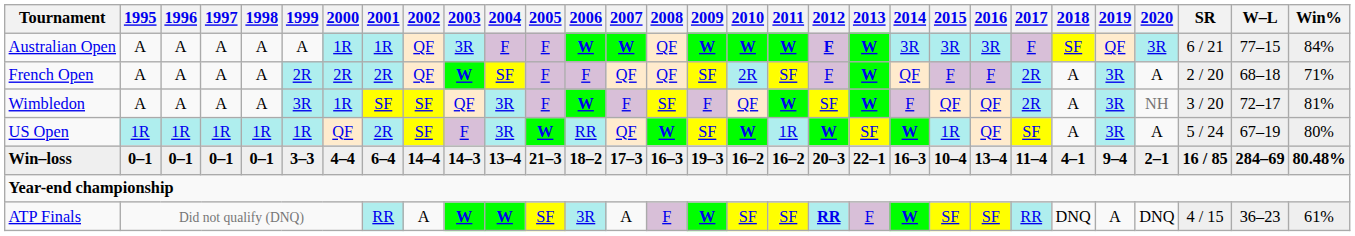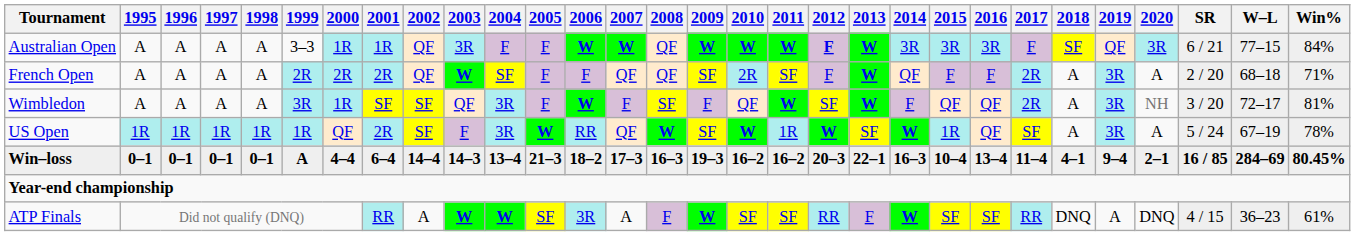 <table class=wikitable style=text-align:center;font-size:75%>
 <tr>
 <th>Tournament</th>
 <th><a href='#'>1995</a></th>
 <th><a href='#'>1996</a></th>
 <th><a href='#'>1997</a></th>
 <th><a href='#'>1998</a></th>
 <th><a href='#'>1999</a></th>
 <th><a href='#'>2000</a></th>
 <th><a href='#'>2001</a></th>
 <th><a href='#'>2002</a></th>
 <th><a href='#'>2003</a></th>
 <th><a href='#'>2004</a></th>
 <th><a href='#'>2005</a></th>
 <th><a href='#'>2006</a></th>
 <th><a href='#'>2007</a></th>
 <th><a href='#'>2008</a></th>
 <th><a href='#'>2009</a></th>
 <th><a href='#'>2010</a></th>
 <th><a href='#'>2011</a></th>
 <th><a href='#'>2012</a></th>
 <th><a href='#'>2013</a></th>
 <th><a href='#'>2014</a></th>
 <th><a href='#'>2015</a></th>
 <th><a href='#'>2016</a></th>
 <th><a href='#'>2017</a></th>
 <th><a href='#'>2018</a></th>
 <th><a href='#'>2019</a></th>
 <th><a href='#'>2020</a></th>
 <th>SR</th>
 <th>W–L</th>
 <th>Win%</th>
 </tr>
 <tr>
 <td align=left><a href='#'>Australian Open</a></td>
 <td>A</td>
 <td>A</td>
 <td>A</td>
 <td>A</td>
-<td>A</td>
+<td>3–3</td>
 <td bgcolor=afeeee><a href='#'>1R</a></td>
 <td bgcolor=afeeee><a href='#'>1R</a></td>
 <td bgcolor=ffebcd><a href='#'>QF</a></td>
 <td bgcolor=afeeee><a href='#'>3R</a></td>
 <td bgcolor=thistle><a href='#'>F</a></td>
 <td bgcolor=thistle><a href='#'>F</a></td>
 <td bgcolor=lime><a href='#'><strong>W</strong></a></td>
 <td bgcolor=lime><a href='#'><strong>W</strong></a></td>
 <td bgcolor=ffebcd><a href='#'>QF</a></td>
 <td bgcolor=lime><a href='#'><strong>W</strong></a></td>
 <td bgcolor=lime><a href='#'><strong>W</strong></a></td>
 <td bgcolor=lime><a href='#'><strong>W</strong></a></td>
 <td bgcolor=thistle><strong><a href='#'>F</a></strong></td>
 <td bgcolor=lime><a href='#'><strong>W</strong></a></td>
 <td bgcolor=afeeee><a href='#'>3R</a></td>
 <td bgcolor=afeeee><a href='#'>3R</a></td>
 <td bgcolor=afeeee><a href='#'>3R</a></td>
 <td bgcolor=thistle><a href='#'>F</a></td>
 <td bgcolor=yellow><a href='#'>SF</a></td>
 <td bgcolor=ffebcd><a href='#'>QF</a></td>
 <td bgcolor=afeeee><a href='#'>3R</a></td>
 <td style="background:#efefef;">6 / 21</td>
 <td style="background:#efefef;">77–15</td>
 <td style="background:#efefef;">84%</td>
 </tr>
 <tr>
 <td align=left><a href='#'>French Open</a></td>
 <td>A</td>
 <td>A</td>
 <td>A</td>
 <td>A</td>
 <td bgcolor=afeeee><a href='#'>2R</a></td>
 <td bgcolor=afeeee><a href='#'>2R</a></td>
 <td bgcolor=afeeee><a href='#'>2R</a></td>
 <td bgcolor=ffebcd><a href='#'>QF</a></td>
 <td bgcolor=lime><a href='#'><strong>W</strong></a></td>
 <td bgcolor=yellow><a href='#'>SF</a></td>
 <td bgcolor=thistle><a href='#'>F</a></td>
 <td bgcolor=thistle><a href='#'>F</a></td>
 <td bgcolor=ffebcd><a href='#'>QF</a></td>
 <td bgcolor=ffebcd><a href='#'>QF</a></td>
 <td bgcolor=yellow><a href='#'>SF</a></td>
 <td bgcolor=afeeee><a href='#'>2R</a></td>
 <td bgcolor=yellow><a href='#'>SF</a></td>
 <td bgcolor=thistle><a href='#'>F</a></td>
 <td bgcolor=lime><a href='#'><strong>W</strong></a></td>
 <td bgcolor=ffebcd><a href='#'>QF</a></td>
 <td bgcolor=thistle><a href='#'>F</a></td>
 <td bgcolor=thistle><a href='#'>F</a></td>
 <td bgcolor=afeeee><a href='#'>2R</a></td>
 <td>A</td>
 <td bgcolor=afeeee><a href='#'>3R</a></td>
 <td>A</td>
 <td style="background:#efefef;">2 / 20</td>
 <td style="background:#efefef;">68–18</td>
 <td style="background:#efefef;">71%</td>
 </tr>
 <tr>
 <td align=left><a href='#'>Wimbledon</a></td>
 <td>A</td>
 <td>A</td>
 <td>A</td>
 <td>A</td>
 <td bgcolor=afeeee><a href='#'>3R</a></td>
 <td bgcolor=afeeee><a href='#'>1R</a></td>
 <td bgcolor=yellow><a href='#'>SF</a></td>
 <td bgcolor=yellow><a href='#'>SF</a></td>
 <td bgcolor=ffebcd><a href='#'>QF</a></td>
 <td bgcolor=afeeee><a href='#'>3R</a></td>
 <td bgcolor=thistle><a href='#'>F</a></td>
 <td bgcolor=lime><a href='#'><strong>W</strong></a></td>
 <td bgcolor=thistle><a href='#'>F</a></td>
 <td bgcolor=yellow><a href='#'>SF</a></td>
 <td bgcolor=thistle><a href='#'>F</a></td>
 <td bgcolor=ffebcd><a href='#'>QF</a></td>
 <td bgcolor=lime><a href='#'><strong>W</strong></a></td>
 <td bgcolor=yellow><a href='#'>SF</a></td>
 <td bgcolor=lime><a href='#'><strong>W</strong></a></td>
 <td bgcolor=thistle><a href='#'>F</a></td>
 <td bgcolor=ffebcd><a href='#'>QF</a></td>
 <td bgcolor=ffebcd><a href='#'>QF</a></td>
 <td bgcolor=afeeee><a href='#'>2R</a></td>
 <td>A</td>
 <td bgcolor=afeeee><a href='#'>3R</a></td>
 <td style="color:#767676;">NH</td>
 <td style="background:#efefef;">3 / 20</td>
 <td style="background:#efefef;">72–17</td>
 <td style="background:#efefef;">81%</td>
 </tr>
 <tr>
 <td align=left><a href='#'>US Open</a></td>
 <td bgcolor=afeeee><a href='#'>1R</a></td>
 <td bgcolor=afeeee><a href='#'>1R</a></td>
 <td bgcolor=afeeee><a href='#'>1R</a></td>
 <td bgcolor=afeeee><a href='#'>1R</a></td>
 <td bgcolor=afeeee><a href='#'>1R</a></td>
 <td bgcolor=ffebcd><a href='#'>QF</a></td>
 <td bgcolor=afeeee><a href='#'>2R</a></td>
 <td bgcolor=yellow><a href='#'>SF</a></td>
 <td bgcolor=thistle><a href='#'>F</a></td>
 <td bgcolor=afeeee><a href='#'>3R</a></td>
 <td bgcolor=lime><a href='#'><strong>W</strong></a></td>
 <td bgcolor=afeeee><a href='#'>RR</a></td>
 <td bgcolor=ffebcd><a href='#'>QF</a></td>
 <td bgcolor=lime><a href='#'><strong>W</strong></a></td>
 <td bgcolor=yellow><a href='#'>SF</a></td>
 <td bgcolor=lime><a href='#'><strong>W</strong></a></td>
 <td bgcolor=afeeee><a href='#'>1R</a></td>
 <td bgcolor=lime><a href='#'><strong>W</strong></a></td>
 <td bgcolor=yellow><a href='#'>SF</a></td>
 <td bgcolor=lime><a href='#'><strong>W</strong></a></td>
 <td bgcolor=afeeee><a href='#'>1R</a></td>
 <td bgcolor=ffebcd><a href='#'>QF</a></td>
 <td bgcolor=yellow><a href='#'>SF</a></td>
 <td>A</td>
 <td bgcolor=afeeee><a href='#'>3R</a></td>
 <td>A</td>
 <td style="background:#efefef;">5 / 24</td>
 <td style="background:#efefef;">67–19</td>
-<td style="background:#efefef;">80%</td>
+<td style="background:#efefef;">78%</td>
 </tr>
 <tr style="font-weight:bold; background:#efefef;">
 <td style=text-align:left>Win–loss</td>
 <td>0–1</td>
 <td>0–1</td>
 <td>0–1</td>
 <td>0–1</td>
-<td>3–3</td>
+<td>A</td>
 <td>4–4</td>
 <td>6–4</td>
 <td>14–4</td>
 <td>14–3</td>
 <td>13–4</td>
 <td>21–3</td>
 <td>18–2</td>
 <td>17–3</td>
 <td>16–3</td>
 <td>19–3</td>
 <td>16–2</td>
 <td>16–2</td>
 <td>20–3</td>
 <td>22–1</td>
 <td>16–3</td>
 <td>10–4</td>
 <td>13–4</td>
 <td>11–4</td>
 <td>4–1</td>
 <td>9–4</td>
 <td>2–1</td>
 <td style="background:#efefef;">16 / 85</td>
 <td style="background:#efefef;">284–69</td>
-<td style="background:#efefef;">80.48%</td>
+<td style="background:#efefef;">80.45%</td>
 </tr>
 <tr>
 <td colspan="35" align="left"><strong>Year-end championship</strong></td>
 </tr>
 <tr>
 <td align=left><a href='#'>ATP Finals</a></td>
 <td colspan=6 style=color:#767676><small>Did not qualify (DNQ)</small></td>
 <td bgcolor=afeeee><a href='#'>RR</a></td>
 <td>A</td>
 <td bgcolor=lime><strong><a href='#'>W</a></strong></td>
 <td bgcolor=lime><strong><a href='#'>W</a></strong></td>
 <td bgcolor=yellow><a href='#'>SF</a></td>
 <td bgcolor=afeeee><a href='#'>3R</a></td>
 <td>A</td>
 <td bgcolor=thistle><a href='#'>F</a></td>
 <td bgcolor=lime><strong><a href='#'>W</a></strong></td>
 <td bgcolor=yellow><a href='#'>SF</a></td>
 <td bgcolor=yellow><a href='#'>SF</a></td>
-<td bgcolor=afeeee><strong><a href='#'>RR</a></strong></td>
+<td bgcolor=afeeee><a href='#'>RR</a></td>
 <td bgcolor=thistle><a href='#'>F</a></td>
 <td bgcolor=lime><strong><a href='#'>W</a></strong></td>
 <td bgcolor=yellow><a href='#'>SF</a></td>
 <td bgcolor=yellow><a href='#'>SF</a></td>
 <td bgcolor=afeeee><a href='#'>RR</a></td>
 <td>DNQ</td>
 <td>A</td>
 <td>DNQ</td>
 <td style="background:#efefef;">4 / 15</td>
 <td style="background:#efefef;">36–23</td>
 <td style="background:#efefef;">61%</td>
 </tr>
 </table>
